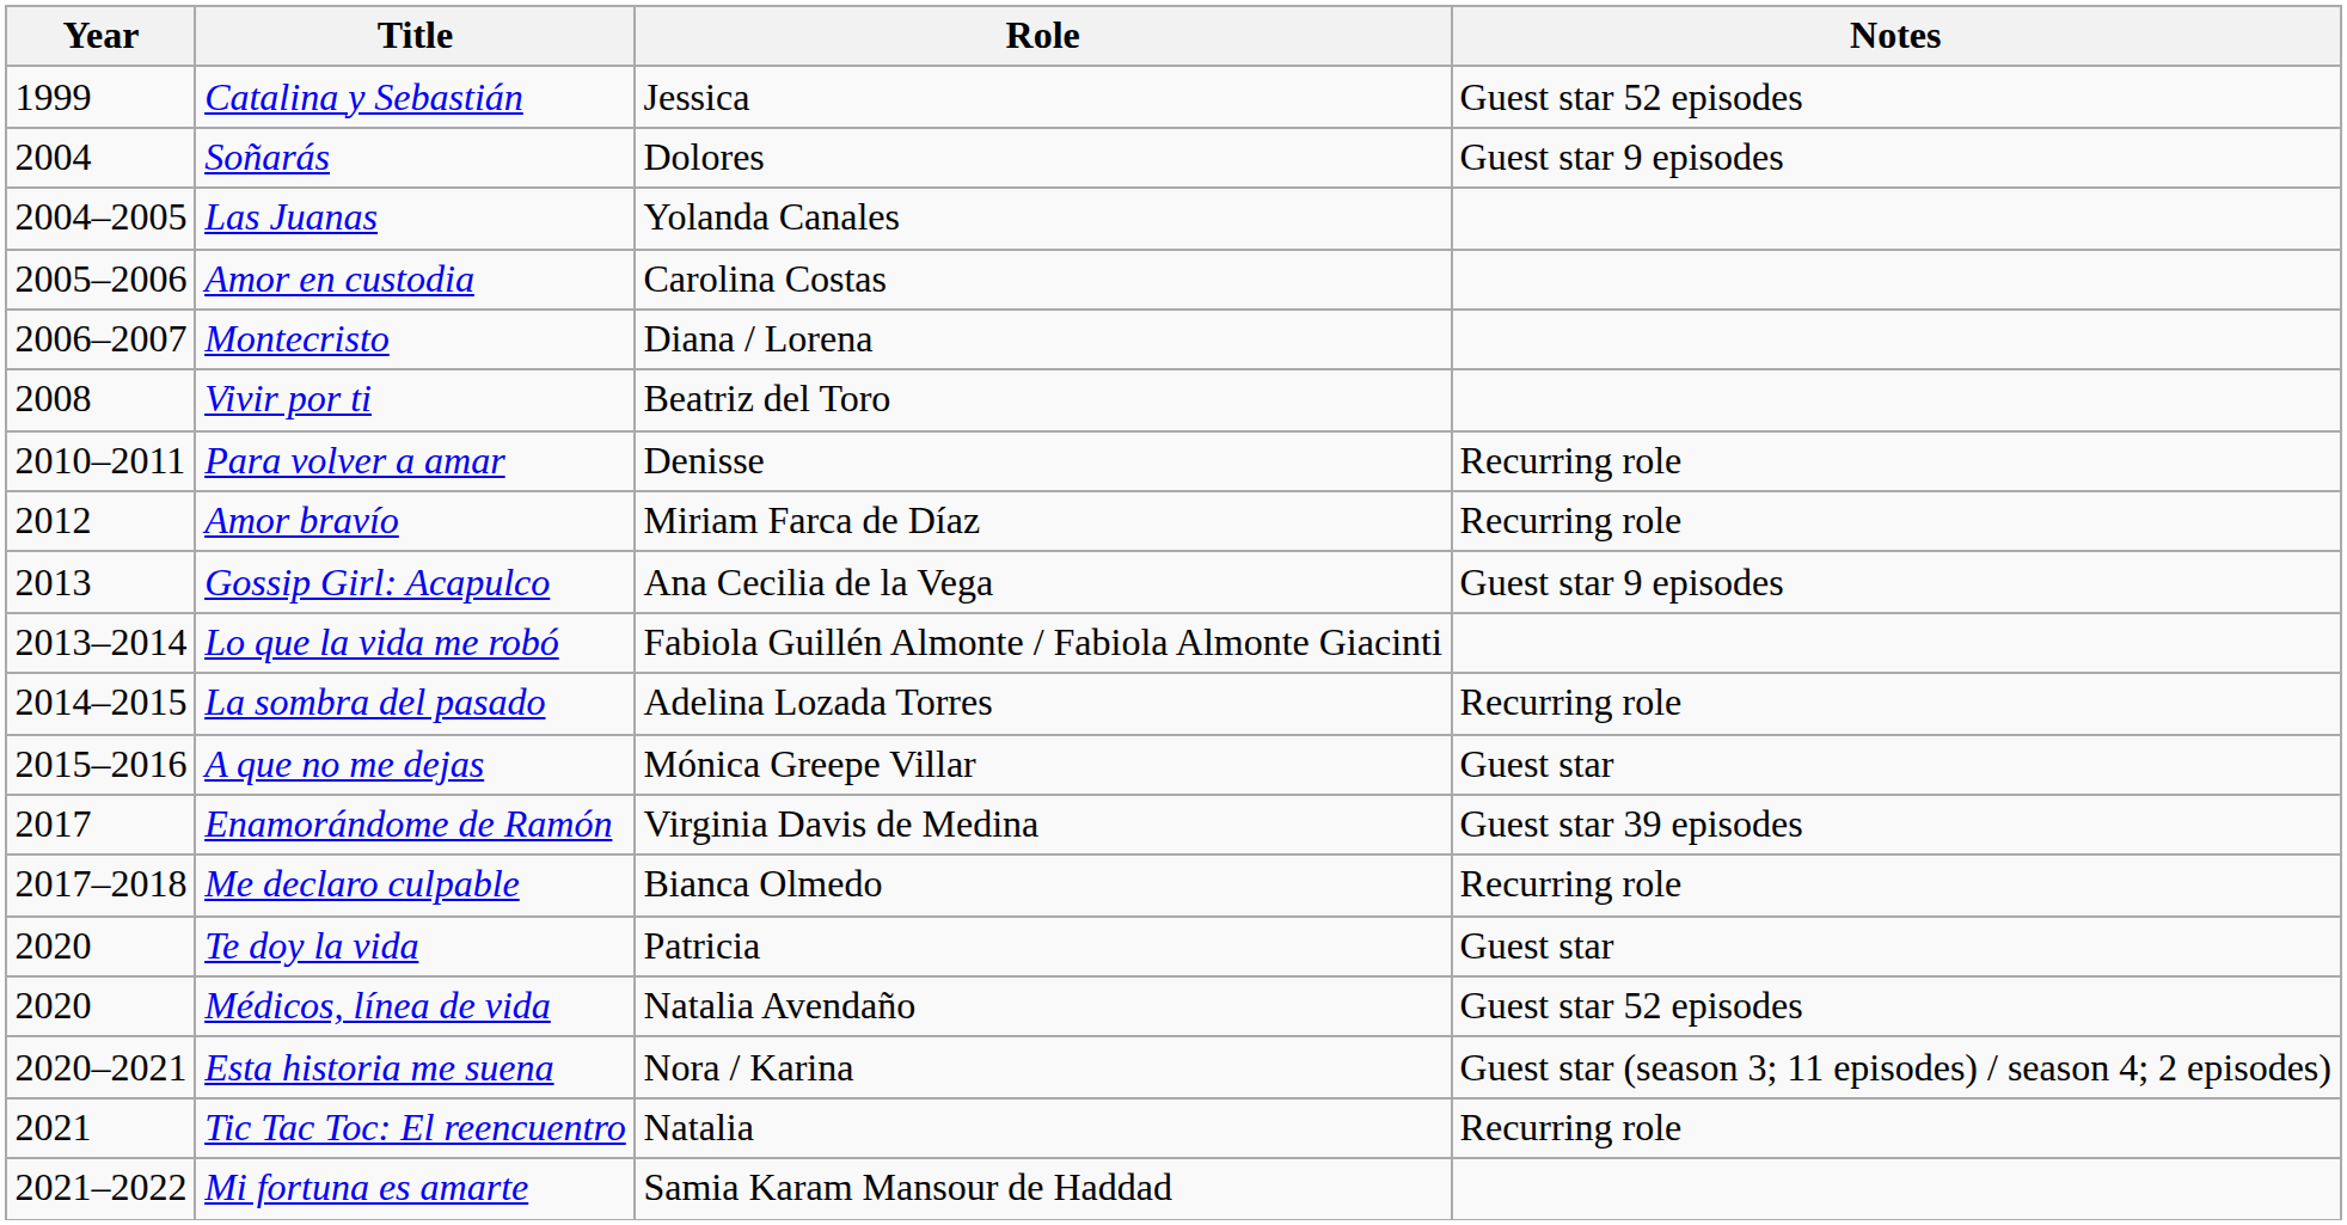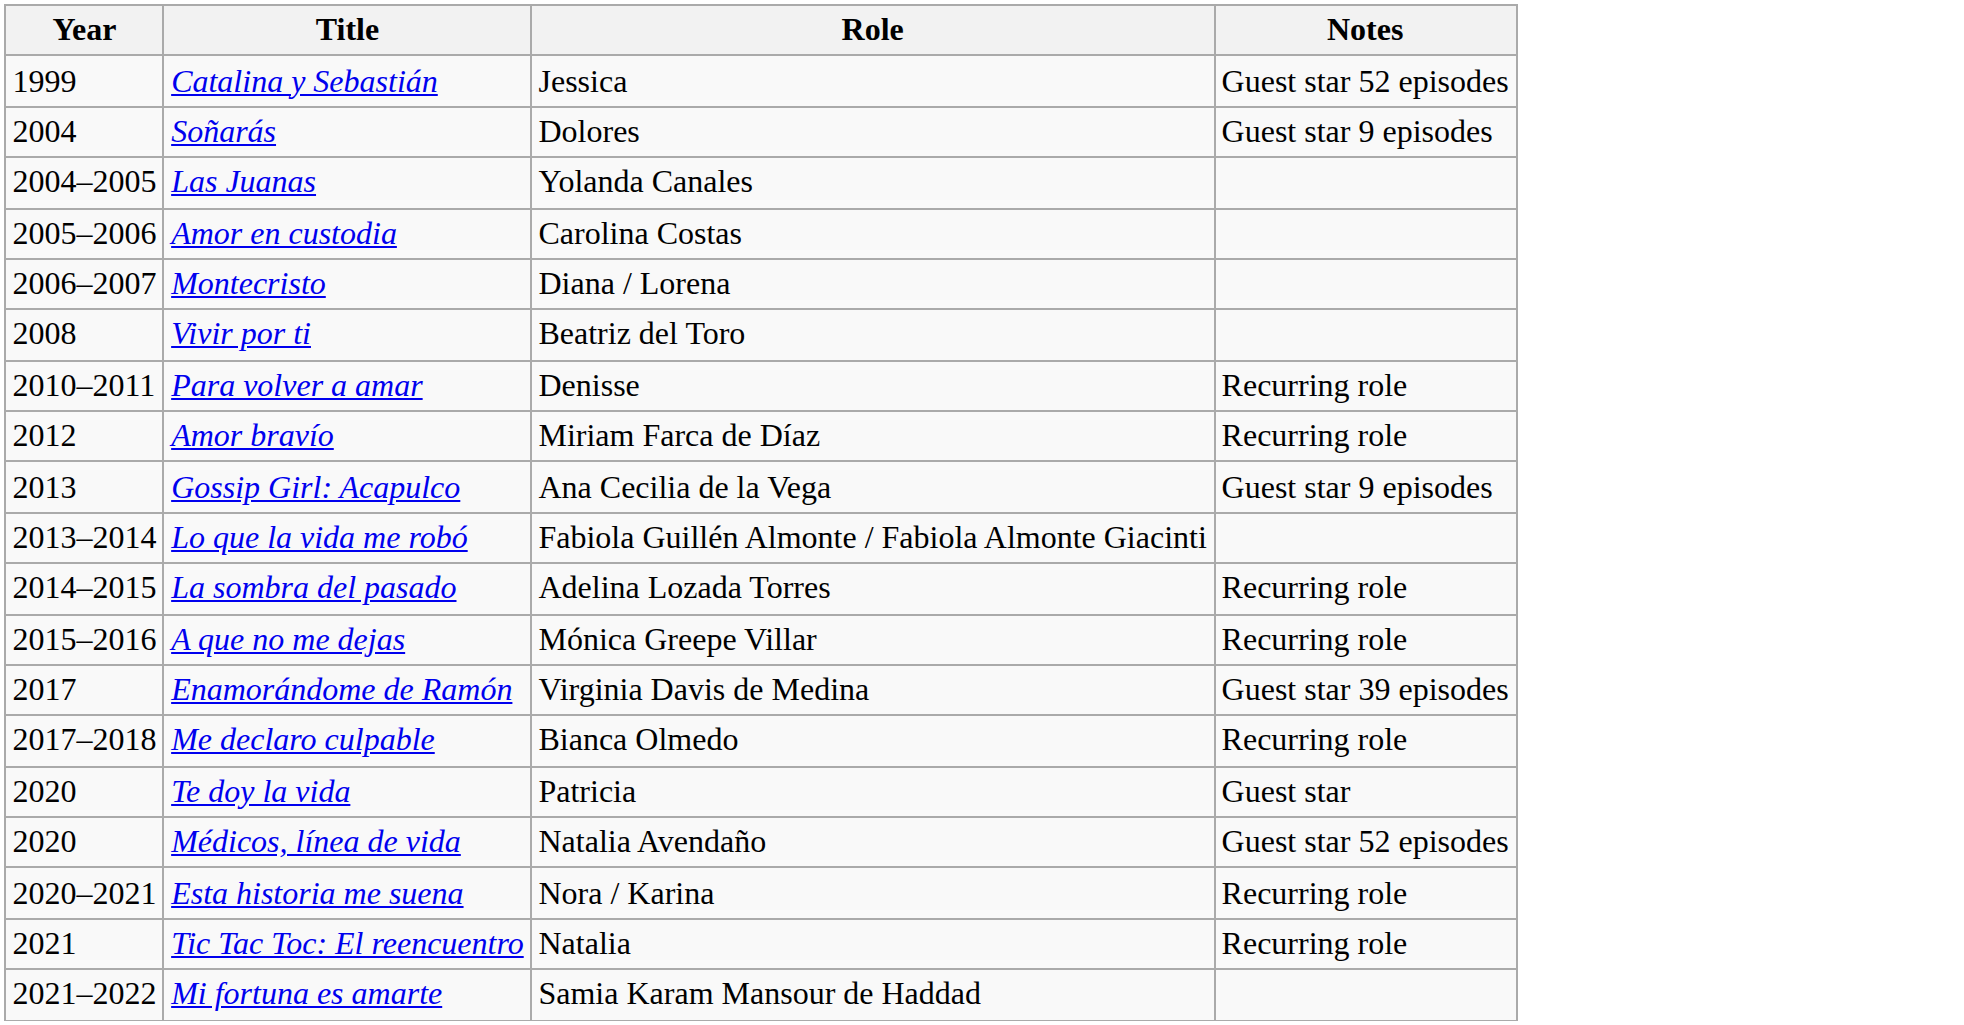 <table class="wikitable sortable">
 <tr>
 <th>Year</th>
 <th>Title</th>
 <th>Role</th>
 <th>Notes</th>
 </tr>
 <tr>
 <td>1999</td>
 <td><em><a href='#'>Catalina y Sebastián</a></em></td>
 <td>Jessica</td>
 <td>Guest star 52 episodes</td>
 </tr>
 <tr>
 <td>2004</td>
 <td><em><a href='#'>Soñarás</a></em></td>
 <td>Dolores</td>
 <td>Guest star 9 episodes</td>
 </tr>
 <tr>
 <td>2004–2005</td>
 <td><em><a href='#'>Las Juanas</a></em></td>
 <td>Yolanda Canales</td>
 <td></td>
 </tr>
 <tr>
 <td>2005–2006</td>
 <td><em><a href='#'>Amor en custodia</a></em></td>
 <td>Carolina Costas</td>
 <td></td>
 </tr>
 <tr>
 <td>2006–2007</td>
 <td><em><a href='#'>Montecristo</a></em></td>
 <td>Diana / Lorena</td>
 <td></td>
 </tr>
 <tr>
 <td>2008</td>
 <td><em><a href='#'>Vivir por ti</a></em></td>
 <td>Beatriz del Toro</td>
 </tr>
 <tr>
 <td>2010–2011</td>
 <td><em><a href='#'>Para volver a amar</a></em></td>
 <td>Denisse</td>
 <td>Recurring role</td>
 </tr>
 <tr>
 <td>2012</td>
 <td><em><a href='#'>Amor bravío</a></em></td>
 <td>Miriam Farca de Díaz</td>
 <td>Recurring role</td>
 </tr>
 <tr>
 <td>2013</td>
 <td><em><a href='#'>Gossip Girl: Acapulco</a></em></td>
 <td>Ana Cecilia de la Vega</td>
 <td>Guest star 9 episodes</td>
 </tr>
 <tr>
 <td>2013–2014</td>
 <td><em><a href='#'>Lo que la vida me robó</a></em></td>
 <td>Fabiola Guillén Almonte / Fabiola Almonte Giacinti</td>
 <td></td>
 </tr>
 <tr>
 <td>2014–2015</td>
 <td><em><a href='#'>La sombra del pasado</a></em></td>
 <td>Adelina Lozada Torres</td>
 <td>Recurring role</td>
 </tr>
 <tr>
 <td>2015–2016</td>
 <td><em><a href='#'>A que no me dejas</a></em></td>
 <td>Mónica Greepe Villar</td>
-<td>Guest star</td>
+<td>Recurring role</td>
 </tr>
 <tr>
 <td>2017</td>
 <td><em><a href='#'>Enamorándome de Ramón</a></em></td>
 <td>Virginia Davis de Medina</td>
 <td>Guest star 39 episodes</td>
 </tr>
 <tr>
 <td>2017–2018</td>
 <td><em><a href='#'>Me declaro culpable</a></em></td>
 <td>Bianca Olmedo</td>
 <td>Recurring role</td>
 </tr>
 <tr>
 <td>2020</td>
 <td><em><a href='#'>Te doy la vida</a></em></td>
 <td>Patricia</td>
 <td>Guest star</td>
 </tr>
 <tr>
 <td>2020</td>
 <td><em><a href='#'>Médicos, línea de vida</a></em></td>
 <td>Natalia Avendaño</td>
 <td>Guest star 52 episodes</td>
 </tr>
 <tr>
 <td>2020–2021</td>
 <td><em><a href='#'>Esta historia me suena</a></em></td>
 <td>Nora / Karina</td>
-<td>Guest star (season 3; 11 episodes) / season 4; 2 episodes)</td>
+<td>Recurring role</td>
 </tr>
 <tr>
 <td>2021</td>
 <td><em><a href='#'>Tic Tac Toc: El reencuentro</a></em></td>
 <td>Natalia</td>
 <td>Recurring role</td>
 </tr>
 <tr>
 <td>2021–2022</td>
 <td><em><a href='#'>Mi fortuna es amarte</a></em></td>
 <td>Samia Karam Mansour de Haddad</td>
 <td></td>
 </tr>
 <tr>
 </tr>
 </table>
